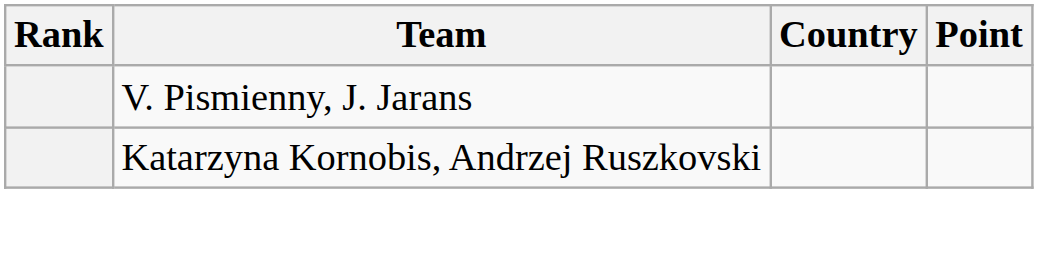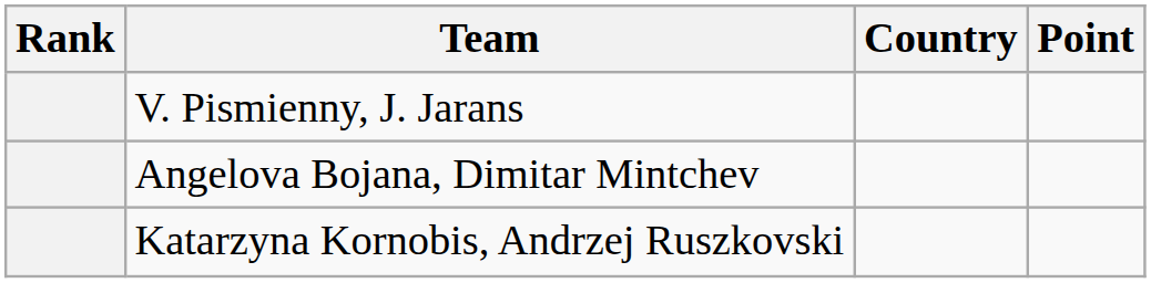 <table class="wikitable sortable">
 <tr>
 <th>Rank</th>
 <th>Team</th>
 <th>Country</th>
 <th>Point</th>
 </tr>
 <tr>
 <th></th>
 <td>V. Pismienny, J. Jarans</td>
 <td></td>
 <td></td>
 </tr>
 <tr>
 <th></th>
+<td>Angelova Bojana, Dimitar Mintchev</td>
+<td></td>
+<td></td>
+</tr>
+<tr>
+<th></th>
 <td>Katarzyna Kornobis, Andrzej Ruszkovski</td>
 <td></td>
 <td></td>
 </tr>
 </table>
